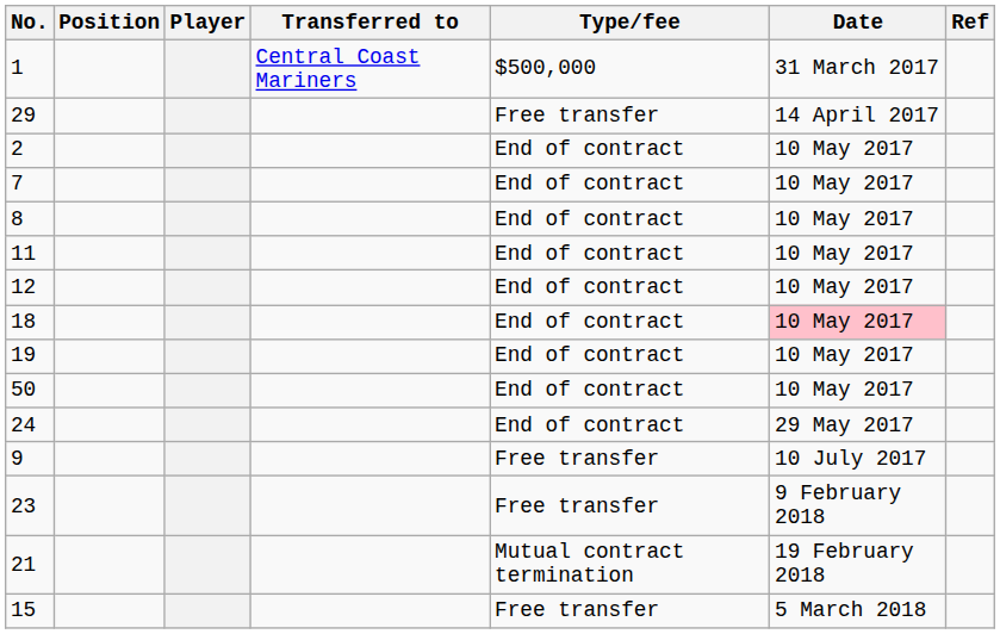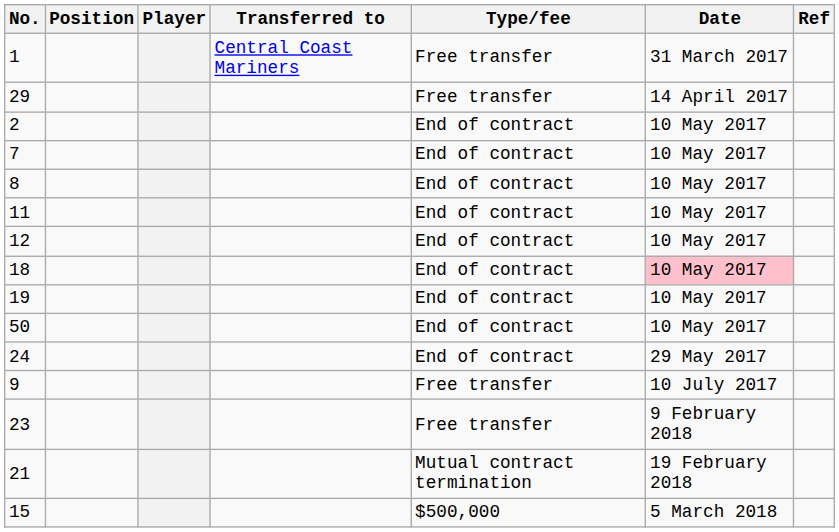 <table class="wikitable plainrowheaders sortable" style="text-align:center; text-align:left">
 <tr>
 <th scope="col">No.</th>
 <th scope="col">Position</th>
 <th scope="col">Player</th>
 <th scope="col">Transferred to</th>
 <th scope="col">Type/fee</th>
 <th scope="col">Date</th>
 <th scope="col" class="unsortable">Ref</th>
 </tr>
 <tr>
 <td>1</td>
 <td></td>
 <th scope="row"></th>
 <td><a href='#'>Central Coast Mariners</a></td>
-<td>$500,000</td>
+<td>Free transfer</td>
 <td>31 March 2017</td>
 <td></td>
 </tr>
 <tr>
 <td>29</td>
 <td></td>
 <th scope="row"></th>
 <td></td>
 <td>Free transfer</td>
 <td>14 April 2017</td>
 <td></td>
 </tr>
 <tr>
 <td>2</td>
 <td></td>
 <th scope="row"></th>
 <td></td>
 <td>End of contract</td>
 <td>10 May 2017</td>
 <td></td>
 </tr>
 <tr>
 <td>7</td>
 <td></td>
 <th scope="row"></th>
 <td></td>
 <td>End of contract</td>
 <td>10 May 2017</td>
 <td></td>
 </tr>
 <tr>
 <td>8</td>
 <td></td>
 <th scope="row"></th>
 <td></td>
 <td>End of contract</td>
 <td>10 May 2017</td>
 <td></td>
 </tr>
 <tr>
 <td>11</td>
 <td></td>
 <th scope="row"></th>
 <td></td>
 <td>End of contract</td>
 <td>10 May 2017</td>
 <td></td>
 </tr>
 <tr>
 <td>12</td>
 <td></td>
 <th scope="row"></th>
 <td></td>
 <td>End of contract</td>
 <td>10 May 2017</td>
 <td></td>
 </tr>
 <tr>
 <td>18</td>
 <td></td>
 <th scope="row"></th>
 <td></td>
 <td>End of contract</td>
 <td style="background: pink;">10 May 2017</td>
 <td></td>
 </tr>
 <tr>
 <td>19</td>
 <td></td>
 <th scope="row"></th>
 <td></td>
 <td>End of contract</td>
 <td>10 May 2017</td>
 <td></td>
 </tr>
 <tr>
 <td>50</td>
 <td></td>
 <th scope="row"></th>
 <td></td>
 <td>End of contract</td>
 <td>10 May 2017</td>
 <td></td>
 </tr>
 <tr>
 <td>24</td>
 <td></td>
 <th scope="row"></th>
 <td></td>
 <td>End of contract</td>
 <td>29 May 2017</td>
 <td></td>
 </tr>
 <tr>
 <td>9</td>
 <td></td>
 <th scope="row"></th>
 <td></td>
 <td>Free transfer</td>
 <td>10 July 2017</td>
 <td></td>
 </tr>
 <tr>
 <td>23</td>
 <td></td>
 <th scope="row"></th>
 <td></td>
 <td>Free transfer</td>
 <td>9 February 2018</td>
 <td></td>
 </tr>
 <tr>
 <td>21</td>
 <td></td>
 <th scope="row"></th>
 <td></td>
 <td>Mutual contract termination</td>
 <td>19 February 2018</td>
 <td></td>
 </tr>
 <tr>
 <td>15</td>
 <td></td>
 <th scope="row"></th>
 <td></td>
-<td>Free transfer</td>
+<td>$500,000</td>
 <td>5 March 2018</td>
 <td></td>
 </tr>
 </table>
